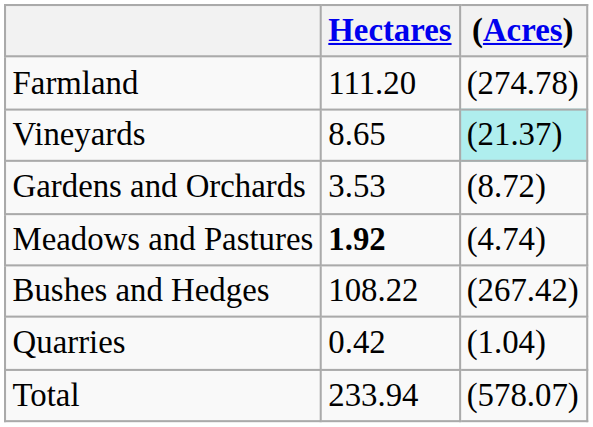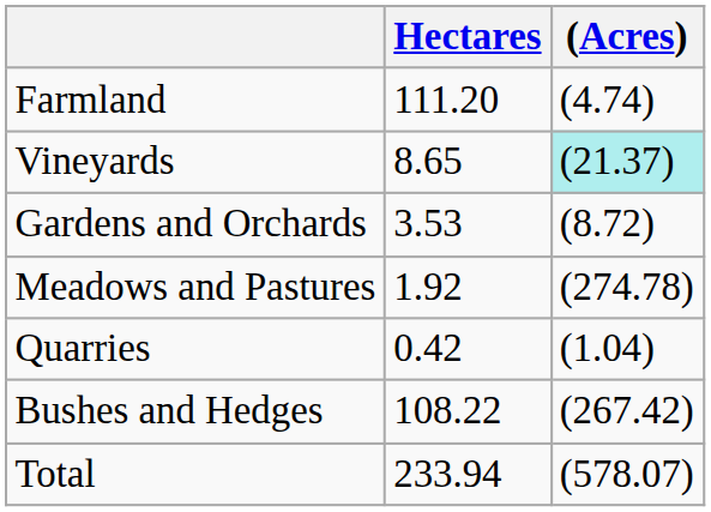 <table class="wikitable">
 <tr>
 <th></th>
 <th><a href='#'>Hectares</a></th>
 <th>(<a href='#'>Acres</a>)</th>
 </tr>
 <tr>
 <td>Farmland</td>
 <td>111.20</td>
-<td>(274.78)</td>
+<td>(4.74)</td>
 </tr>
 <tr>
 <td>Vineyards</td>
 <td>8.65</td>
 <td style="background: paleturquoise;">(21.37)</td>
 </tr>
 <tr>
 <td>Gardens and Orchards</td>
 <td>3.53</td>
 <td>(8.72)</td>
 </tr>
 <tr>
 <td>Meadows and Pastures</td>
-<td><strong>1.92</strong></td>
-<td>(4.74)</td>
+<td>1.92</td>
+<td>(274.78)</td>
+</tr>
+<tr>
+<td>Quarries</td>
+<td>0.42</td>
+<td>(1.04)</td>
 </tr>
 <tr>
 <td>Bushes and Hedges</td>
 <td>108.22</td>
 <td>(267.42)</td>
 </tr>
 <tr>
-<td>Quarries</td>
-<td>0.42</td>
-<td>(1.04)</td>
-</tr>
-<tr>
 <td>Total</td>
 <td>233.94</td>
 <td>(578.07)</td>
 </tr>
 </table>
